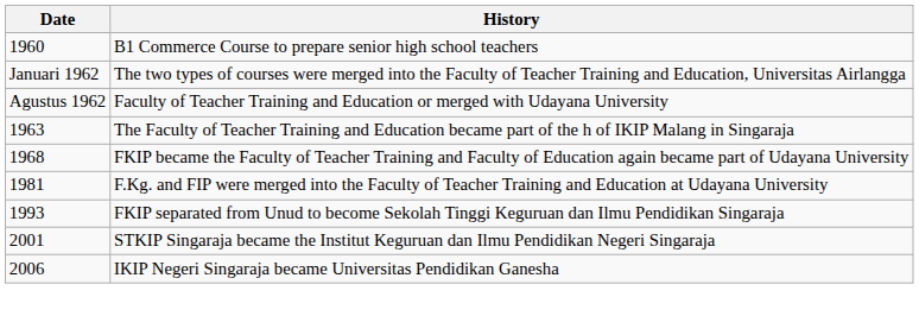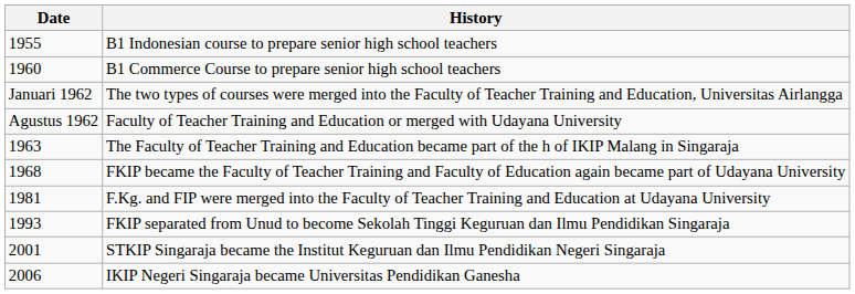 <table class="wikitable">
 <tr>
 <th>Date</th>
 <th>History</th>
+</tr>
+<tr>
+<td>1955</td>
+<td>B1 Indonesian course to prepare senior high school teachers</td>
 </tr>
 <tr>
 <td>1960</td>
 <td>B1 Commerce Course to prepare senior high school teachers</td>
 </tr>
 <tr>
 <td>Januari 1962</td>
 <td>The two types of courses were merged into the Faculty of Teacher Training and Education, Universitas Airlangga</td>
 </tr>
 <tr>
 <td>Agustus 1962</td>
 <td>Faculty of Teacher Training and Education or merged with Udayana University</td>
 </tr>
 <tr>
 <td>1963</td>
 <td>The Faculty of Teacher Training and Education became part of the h of IKIP Malang in Singaraja</td>
 </tr>
 <tr>
 <td>1968</td>
 <td>FKIP became the Faculty of Teacher Training and Faculty of Education again became part of Udayana University</td>
 </tr>
 <tr>
 <td>1981</td>
 <td>F.Kg. and FIP were merged into the Faculty of Teacher Training and Education at Udayana University</td>
 </tr>
 <tr>
 <td>1993</td>
 <td>FKIP separated from Unud to become Sekolah Tinggi Keguruan dan Ilmu Pendidikan Singaraja</td>
 </tr>
 <tr>
 <td>2001</td>
 <td>STKIP Singaraja became the Institut Keguruan dan Ilmu Pendidikan Negeri Singaraja</td>
 </tr>
 <tr>
 <td>2006</td>
 <td>IKIP Negeri Singaraja became Universitas Pendidikan Ganesha</td>
 </tr>
 </table>
